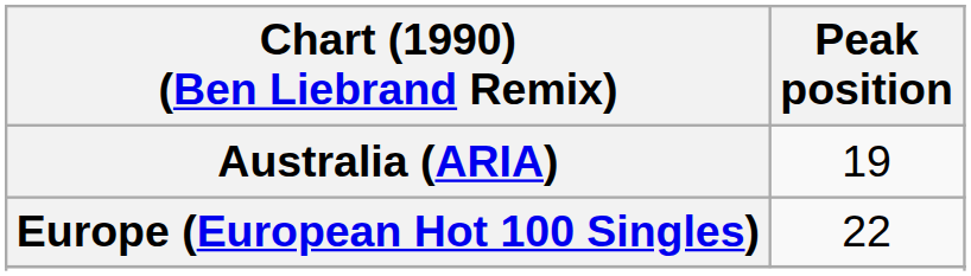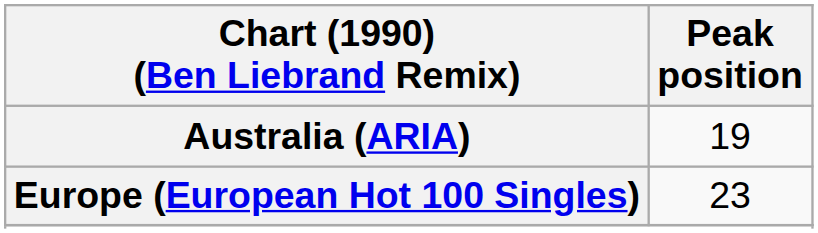 <table class="wikitable sortable plainrowheaders" style="text-align:center">
 <tr>
 <th>Chart (1990)<br>(<a href='#'>Ben Liebrand</a> Remix)</th>
 <th>Peak<br>position</th>
 </tr>
 <tr>
 <th scope="row">Australia (<a href='#'>ARIA</a>)</th>
 <td>19</td>
 </tr>
 <tr>
 <th scope="row">Europe (<a href='#'>European Hot 100 Singles</a>)</th>
-<td>22</td>
+<td>23</td>
 </tr>
 <tr>
 </tr>
 <tr>
 </tr>
 <tr>
 </tr>
 <tr>
 </tr>
 <tr>
 </tr>
 </table>
